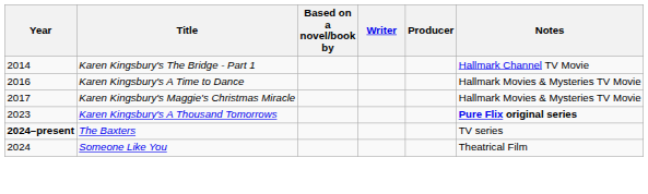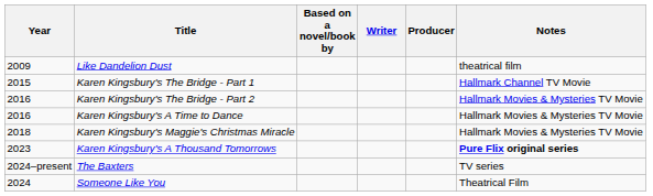 <table class="wikitable">
 <tr>
 <th>Year</th>
 <th>Title</th>
 <th width=65>Based on a novel/book by</th>
 <th width=65><a href='#'>Writer</a></th>
 <th width=65>Producer</th>
 <th>Notes</th>
 </tr>
 <tr>
-<td>2014</td>
+<td>2009</td>
+<td><em><a href='#'>Like Dandelion Dust</a></em></td>
+<td></td>
+<td></td>
+<td></td>
+<td>theatrical film</td>
+</tr>
+<tr>
+<td>2015</td>
 <td><em>Karen Kingsbury's The Bridge - Part 1</em></td>
 <td></td>
 <td></td>
 <td></td>
 <td><a href='#'>Hallmark Channel</a> TV Movie</td>
+</tr>
+<tr>
+<td>2016</td>
+<td><em>Karen Kingsbury's The Bridge - Part 2</em></td>
+<td></td>
+<td></td>
+<td></td>
+<td><a href='#'>Hallmark Movies & Mysteries</a> TV Movie</td>
 </tr>
 <tr>
 <td>2016</td>
 <td><em>Karen Kingsbury's A Time to Dance</em></td>
 <td></td>
 <td></td>
 <td></td>
 <td>Hallmark Movies & Mysteries TV Movie</td>
 </tr>
 <tr>
-<td>2017</td>
+<td>2018</td>
 <td><em>Karen Kingsbury's Maggie's Christmas Miracle</em></td>
 <td></td>
 <td></td>
 <td></td>
 <td>Hallmark Movies & Mysteries TV Movie</td>
 </tr>
 <tr>
 <td>2023</td>
 <td><em><a href='#'>Karen Kingsbury's A Thousand Tomorrows</a></em></td>
 <td></td>
 <td></td>
 <td></td>
 <td><strong><a href='#'>Pure Flix</a> original series</strong></td>
 </tr>
 <tr>
-<td><strong>2024–present</strong></td>
+<td>2024–present</td>
 <td><em><a href='#'>The Baxters</a></em></td>
 <td></td>
 <td></td>
 <td></td>
 <td>TV series</td>
 </tr>
 <tr>
 <td>2024</td>
 <td><em><a href='#'>Someone Like You</a></em></td>
 <td></td>
 <td></td>
 <td></td>
 <td>Theatrical Film</td>
 </tr>
 </table>
